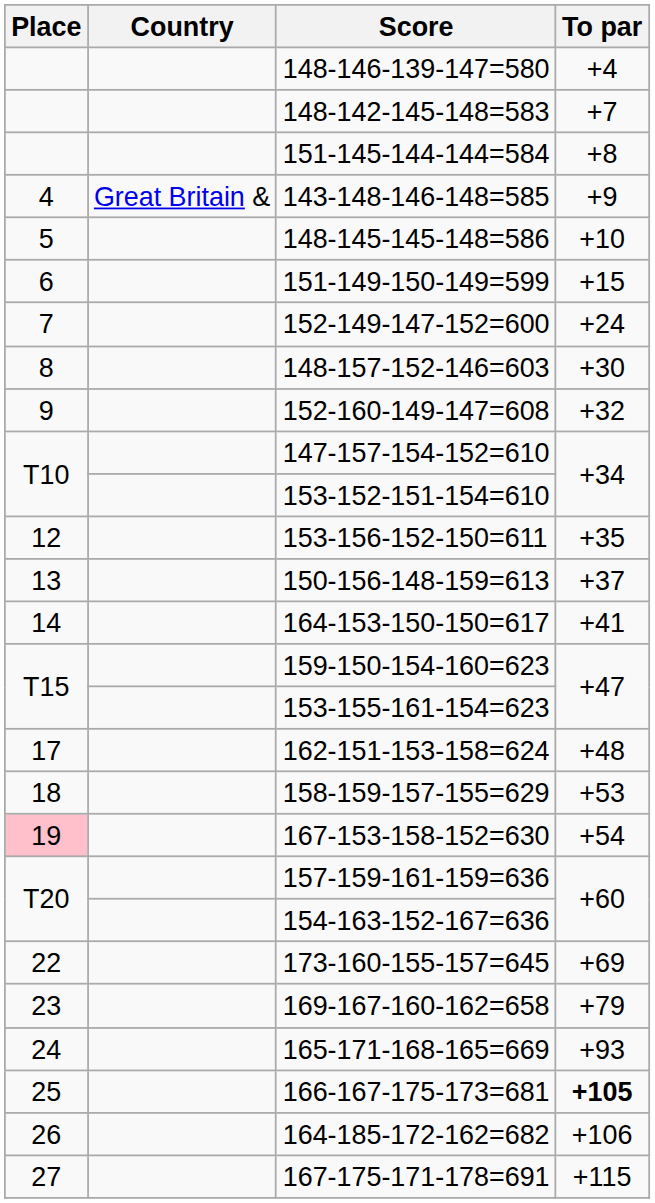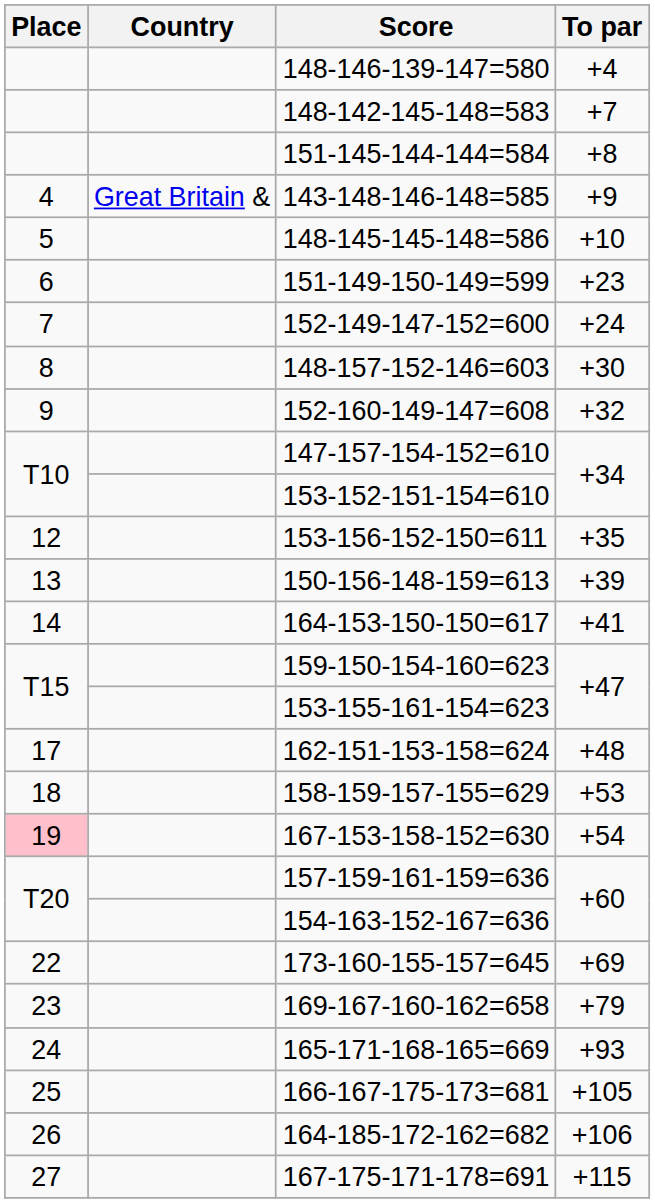 <table class="wikitable" style="font-size:95%;">
 <tr>
 <th>Place</th>
 <th>Country</th>
 <th>Score</th>
 <th>To par</th>
 </tr>
 <tr>
 <td align=center></td>
 <td></td>
 <td>148-146-139-147=580</td>
 <td align=center>+4</td>
 </tr>
 <tr>
 <td align=center></td>
 <td></td>
 <td>148-142-145-148=583</td>
 <td align=center>+7</td>
 </tr>
 <tr>
 <td align=center></td>
 <td></td>
 <td>151-145-144-144=584</td>
 <td align=center>+8</td>
 </tr>
 <tr>
 <td align=center>4</td>
 <td> <a href='#'>Great Britain</a> &<br></td>
 <td>143-148-146-148=585</td>
 <td align=center>+9</td>
 </tr>
 <tr>
 <td align=center>5</td>
 <td></td>
 <td>148-145-145-148=586</td>
 <td align=center>+10</td>
 </tr>
 <tr>
 <td align=center>6</td>
 <td></td>
 <td>151-149-150-149=599</td>
-<td align=center>+15</td>
+<td align=center>+23</td>
 </tr>
 <tr>
 <td align=center>7</td>
 <td></td>
 <td>152-149-147-152=600</td>
 <td align=center>+24</td>
 </tr>
 <tr>
 <td align=center>8</td>
 <td></td>
 <td>148-157-152-146=603</td>
 <td align=center>+30</td>
 </tr>
 <tr>
 <td align=center>9</td>
 <td></td>
 <td>152-160-149-147=608</td>
 <td align=center>+32</td>
 </tr>
 <tr>
 <td rowspan=2 align=center>T10</td>
 <td></td>
 <td>147-157-154-152=610</td>
 <td rowspan=2 align=center>+34</td>
 </tr>
 <tr>
 <td></td>
 <td>153-152-151-154=610</td>
 </tr>
 <tr>
 <td align=center>12</td>
 <td></td>
 <td>153-156-152-150=611</td>
 <td align=center>+35</td>
 </tr>
 <tr>
 <td align=center>13</td>
 <td></td>
 <td>150-156-148-159=613</td>
-<td align=center>+37</td>
+<td align=center>+39</td>
 </tr>
 <tr>
 <td align=center>14</td>
 <td></td>
 <td>164-153-150-150=617</td>
 <td align=center>+41</td>
 </tr>
 <tr>
 <td rowspan=2 align=center>T15</td>
 <td></td>
 <td>159-150-154-160=623</td>
 <td rowspan=2 align=center>+47</td>
 </tr>
 <tr>
 <td></td>
 <td>153-155-161-154=623</td>
 </tr>
 <tr>
 <td align=center>17</td>
 <td></td>
 <td>162-151-153-158=624</td>
 <td align=center>+48</td>
 </tr>
 <tr>
 <td align=center>18</td>
 <td></td>
 <td>158-159-157-155=629</td>
 <td align=center>+53</td>
 </tr>
 <tr>
 <td align=center style="background: pink;">19</td>
 <td></td>
 <td>167-153-158-152=630</td>
 <td align=center>+54</td>
 </tr>
 <tr>
 <td rowspan=2 align=center>T20</td>
 <td></td>
 <td>157-159-161-159=636</td>
 <td rowspan=2 align=center>+60</td>
 </tr>
 <tr>
 <td></td>
 <td>154-163-152-167=636</td>
 </tr>
 <tr>
 <td align=center>22</td>
 <td></td>
 <td>173-160-155-157=645</td>
 <td align=center>+69</td>
 </tr>
 <tr>
 <td align=center>23</td>
 <td></td>
 <td>169-167-160-162=658</td>
 <td align=center>+79</td>
 </tr>
 <tr>
 <td align=center>24</td>
 <td></td>
 <td>165-171-168-165=669</td>
 <td align=center>+93</td>
 </tr>
 <tr>
 <td align=center>25</td>
 <td></td>
 <td>166-167-175-173=681</td>
-<td align=center><strong>+105</strong></td>
+<td align=center>+105</td>
 </tr>
 <tr>
 <td align=center>26</td>
 <td></td>
 <td>164-185-172-162=682</td>
 <td align=center>+106</td>
 </tr>
 <tr>
 <td align=center>27</td>
 <td></td>
 <td>167-175-171-178=691</td>
 <td align=center>+115</td>
 </tr>
 </table>
